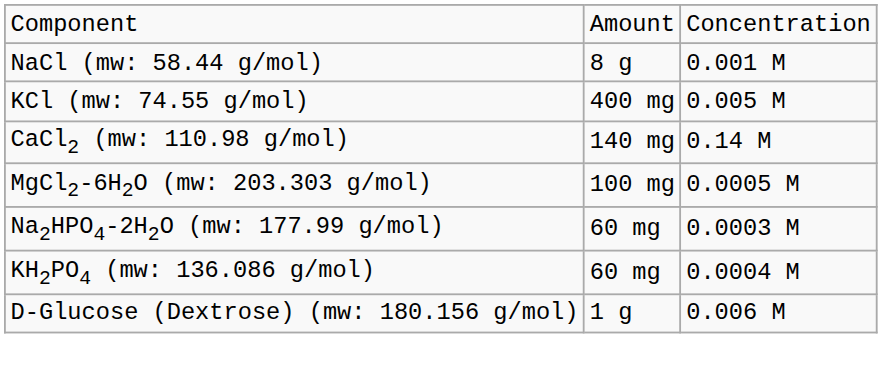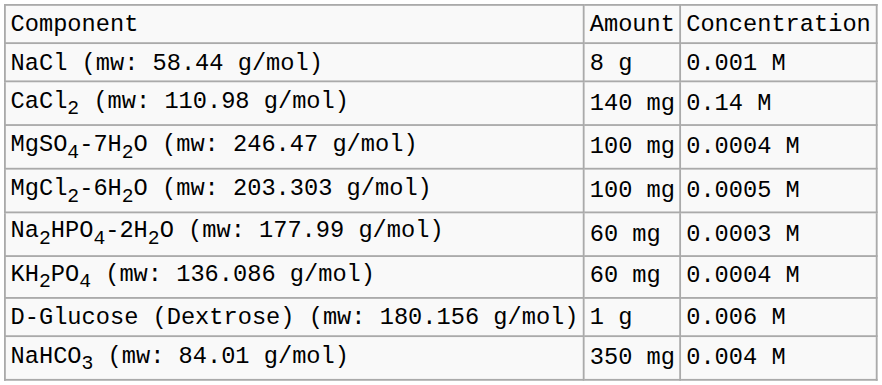 <table class="wikitable">
 <tr>
 <td>Component</td>
 <td>Amount</td>
 <td>Concentration</td>
 </tr>
 <tr>
 <td>NaCl (mw: 58.44 g/mol)</td>
 <td>8 g</td>
 <td>0.001 M</td>
 </tr>
 <tr>
-<td>KCl (mw: 74.55 g/mol)</td>
-<td>400 mg</td>
-<td>0.005 M</td>
-</tr>
-<tr>
 <td>CaCl<sub>2</sub> (mw: 110.98 g/mol)</td>
 <td>140 mg</td>
 <td>0.14 M</td>
+</tr>
+<tr>
+<td>MgSO<sub>4</sub>-7H<sub>2</sub>O (mw: 246.47 g/mol)</td>
+<td>100 mg</td>
+<td>0.0004 M</td>
 </tr>
 <tr>
 <td>MgCl<sub>2</sub>-6H<sub>2</sub>O (mw: 203.303 g/mol)</td>
 <td>100 mg</td>
 <td>0.0005 M</td>
 </tr>
 <tr>
 <td>Na<sub>2</sub>HPO<sub>4</sub>-2H<sub>2</sub>O (mw: 177.99 g/mol)</td>
 <td>60 mg</td>
 <td>0.0003 M</td>
 </tr>
 <tr>
 <td>KH<sub>2</sub>PO<sub>4</sub> (mw: 136.086 g/mol)</td>
 <td>60 mg</td>
 <td>0.0004 M</td>
 </tr>
 <tr>
 <td>D-Glucose (Dextrose) (mw: 180.156 g/mol)</td>
 <td>1 g</td>
 <td>0.006 M</td>
 </tr>
+<tr>
+<td>NaHCO<sub>3</sub> (mw: 84.01 g/mol)</td>
+<td>350 mg</td>
+<td>0.004 M</td>
+</tr>
 </table>
